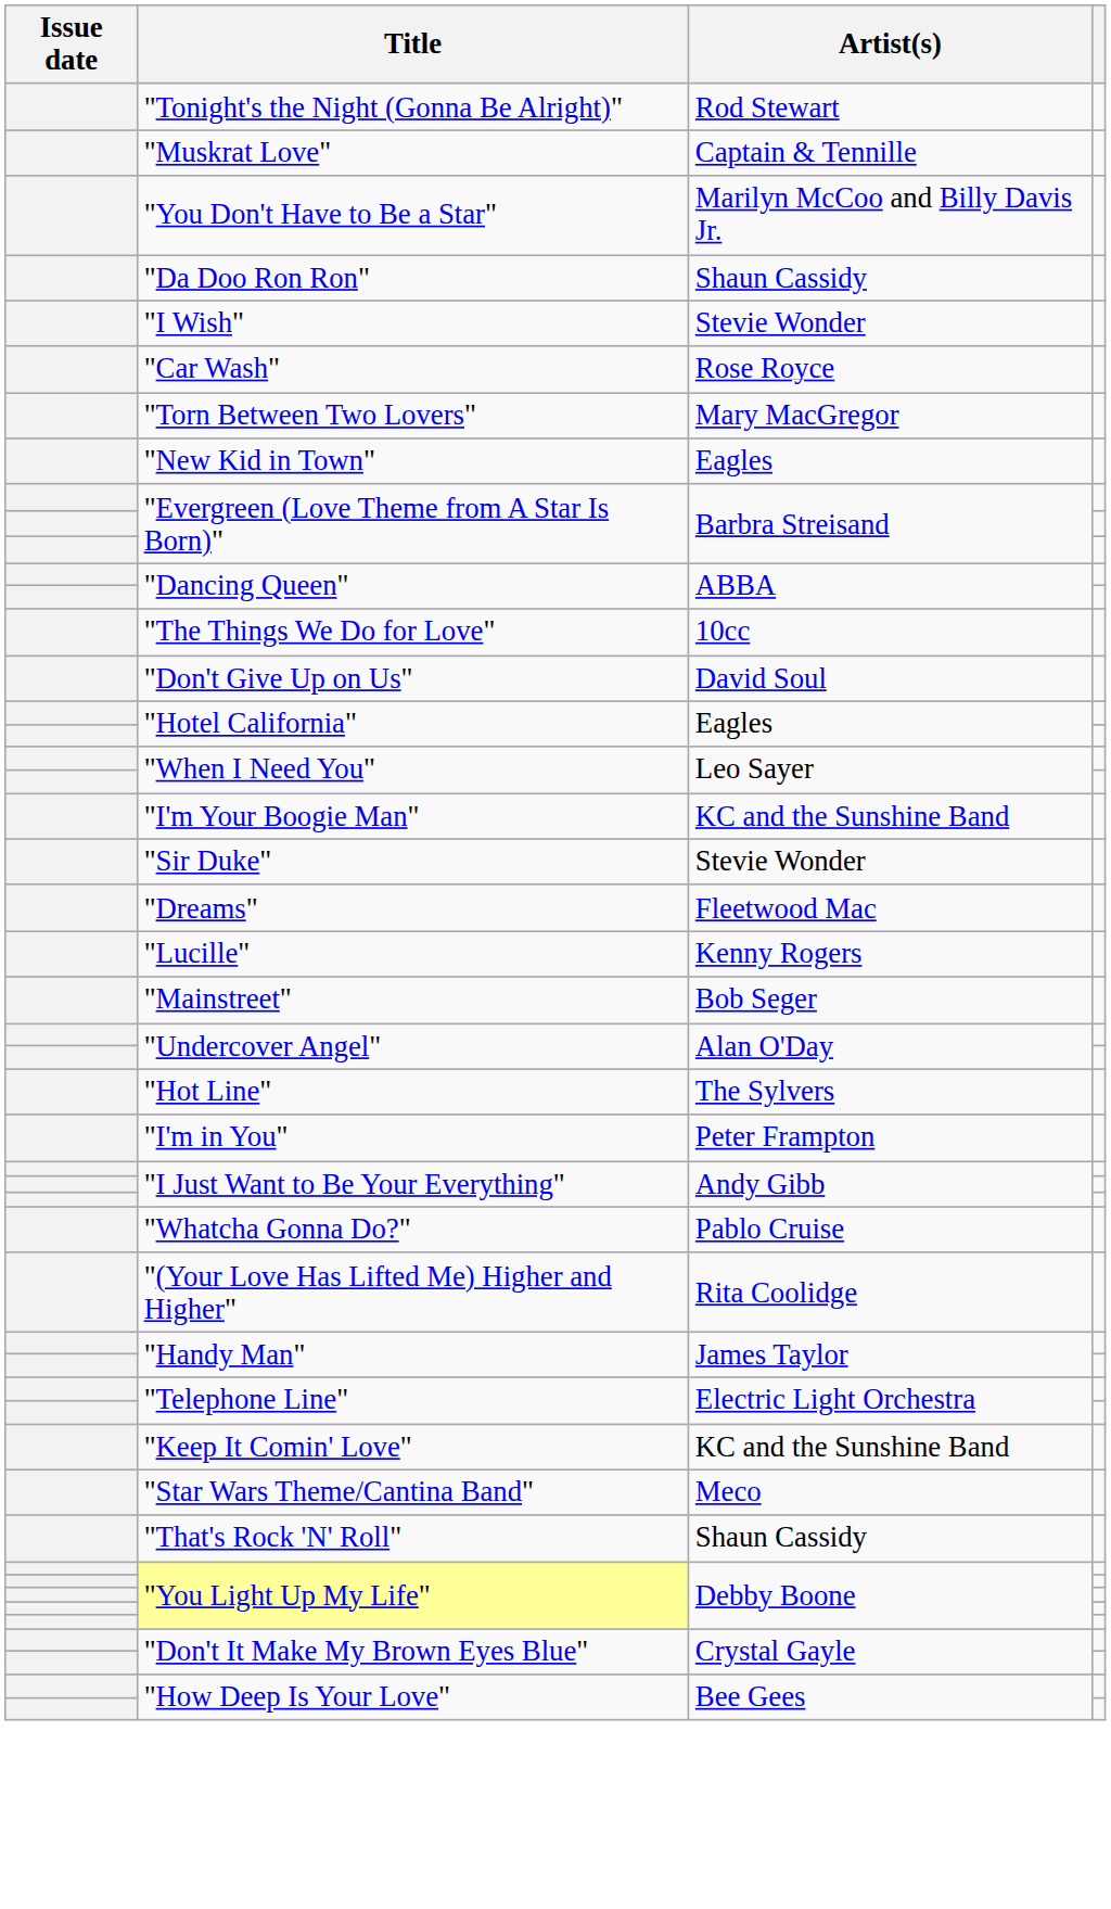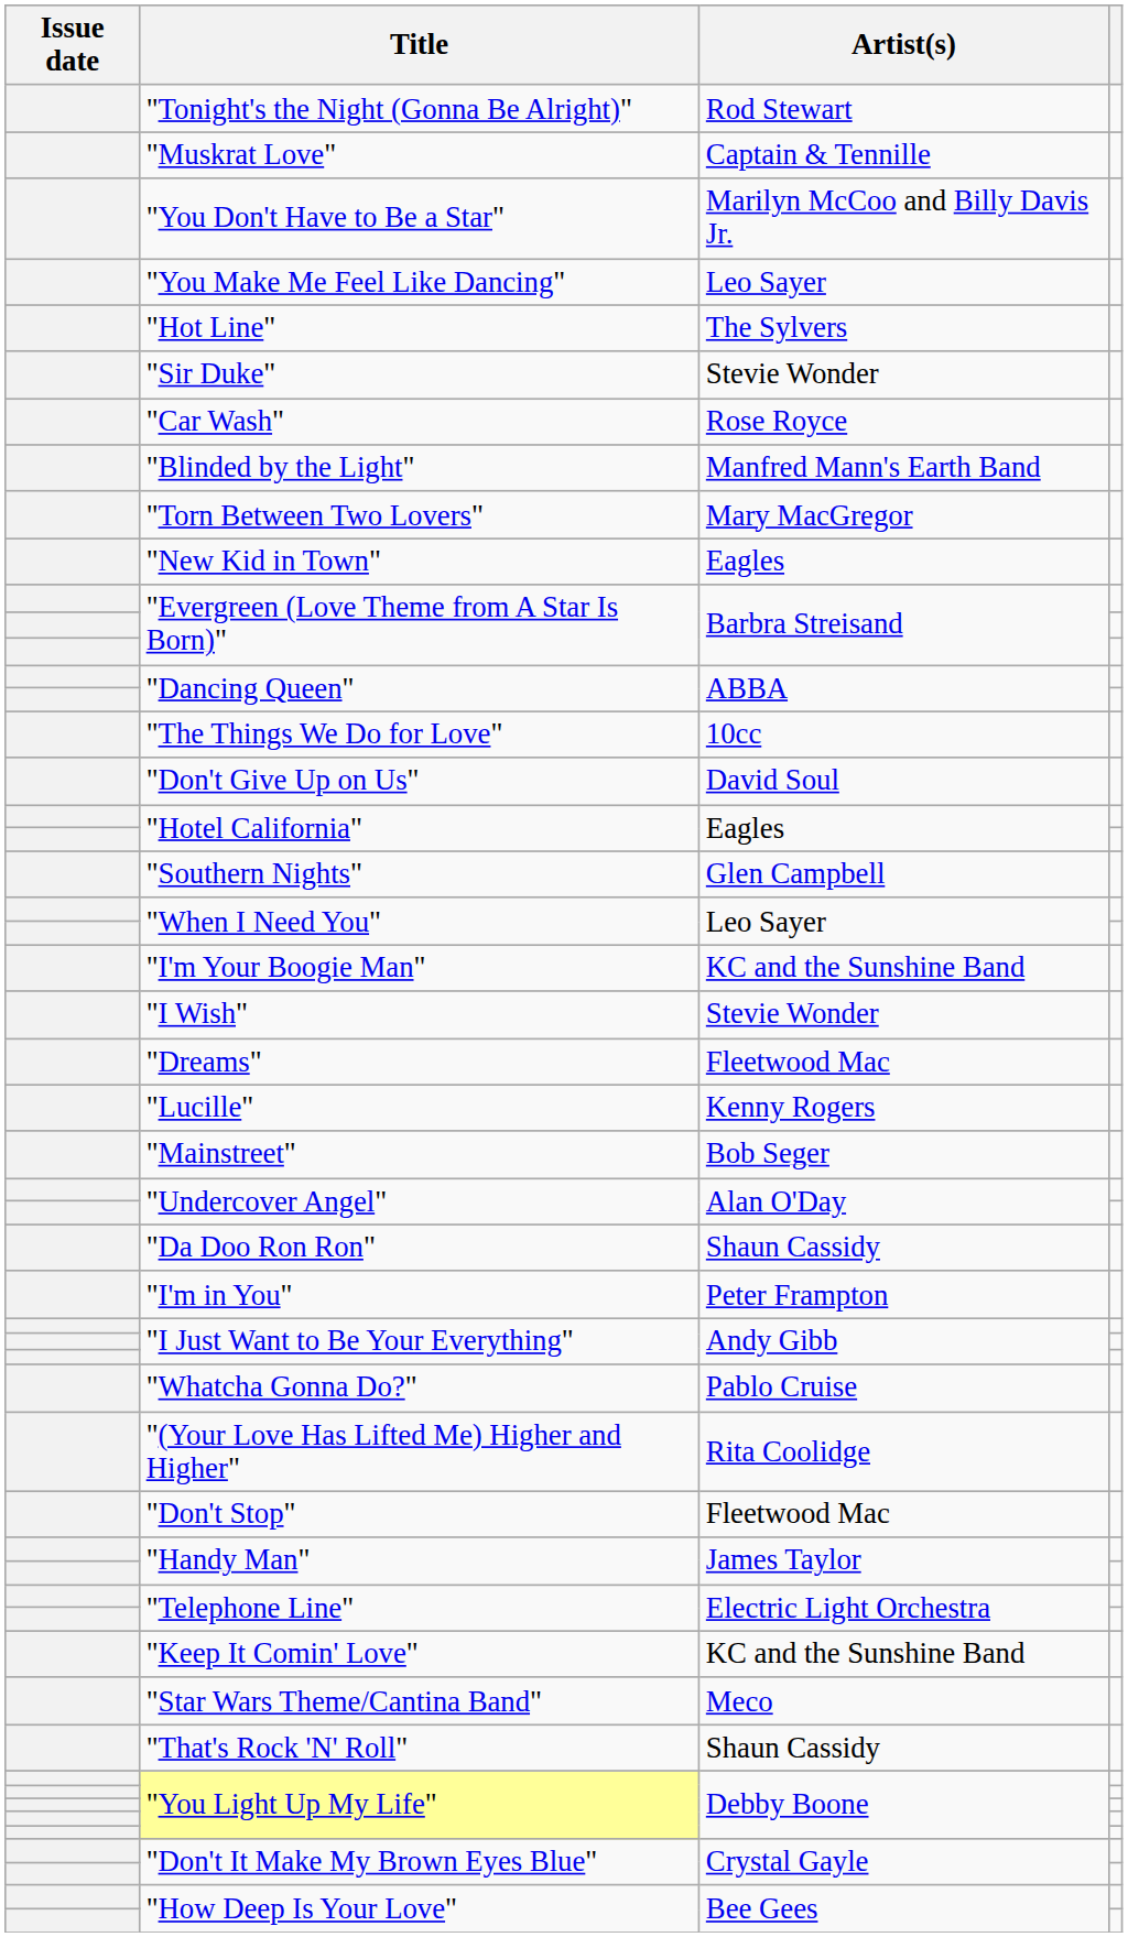 <table class="wikitable sortable plainrowheaders">
 <tr>
 <th scope=col>Issue date</th>
 <th scope=col>Title</th>
 <th scope=col>Artist(s)</th>
 <th scope=col class=unsortable></th>
 </tr>
 <tr>
 <th scope=row> </th>
 <td>"<a href='#'>Tonight's the Night (Gonna Be Alright)</a>"</td>
 <td><a href='#'>Rod Stewart</a></td>
 <td align=center></td>
 </tr>
 <tr>
 <th scope=row></th>
 <td>"<a href='#'>Muskrat Love</a>"</td>
 <td><a href='#'>Captain & Tennille</a></td>
 <td align=center></td>
 </tr>
 <tr>
 <th scope=row></th>
 <td>"<a href='#'>You Don't Have to Be a Star</a>"</td>
 <td><a href='#'>Marilyn McCoo</a> and <a href='#'>Billy Davis Jr.</a></td>
 <td align=center></td>
 </tr>
 <tr>
 <th scope=row></th>
-<td>"<a href='#'>Da Doo Ron Ron</a>"</td>
-<td><a href='#'>Shaun Cassidy</a></td>
+<td>"<a href='#'>You Make Me Feel Like Dancing</a>"</td>
+<td><a href='#'>Leo Sayer</a></td>
 <td align=center></td>
 </tr>
 <tr>
 <th scope=row></th>
-<td>"<a href='#'>I Wish</a>"</td>
-<td><a href='#'>Stevie Wonder</a></td>
+<td>"<a href='#'>Hot Line</a>"</td>
+<td><a href='#'>The Sylvers</a></td>
+<td align=center></td>
+</tr>
+<tr>
+<th scope=row></th>
+<td>"<a href='#'>Sir Duke</a>"</td>
+<td>Stevie Wonder</td>
 <td align=center></td>
 </tr>
 <tr>
 <th scope=row></th>
 <td>"<a href='#'>Car Wash</a>"</td>
 <td><a href='#'>Rose Royce</a></td>
+<td align=center></td>
+</tr>
+<tr>
+<th scope=row></th>
+<td>"<a href='#'>Blinded by the Light</a>"</td>
+<td><a href='#'>Manfred Mann's Earth Band</a></td>
 <td align=center></td>
 </tr>
 <tr>
 <th scope=row></th>
 <td>"<a href='#'>Torn Between Two Lovers</a>"</td>
 <td><a href='#'>Mary MacGregor</a></td>
 <td align=center></td>
 </tr>
 <tr>
 <th scope=row></th>
 <td>"<a href='#'>New Kid in Town</a>"</td>
 <td><a href='#'>Eagles</a></td>
 <td align=center></td>
 </tr>
 <tr>
 <th scope=row></th>
 <td rowspan=3>"<a href='#'>Evergreen (Love Theme from A Star Is Born)</a>"</td>
 <td rowspan=3><a href='#'>Barbra Streisand</a></td>
 <td align=center></td>
 </tr>
 <tr>
 <th scope=row></th>
 <td align=center></td>
 </tr>
 <tr>
 <th scope=row></th>
 <td align=center></td>
 </tr>
 <tr>
 <th scope=row></th>
 <td rowspan=2>"<a href='#'>Dancing Queen</a>"</td>
 <td rowspan=2><a href='#'>ABBA</a></td>
 <td align=center></td>
 </tr>
 <tr>
 <th scope=row></th>
 <td align=center></td>
 </tr>
 <tr>
 <th scope=row></th>
 <td>"<a href='#'>The Things We Do for Love</a>"</td>
 <td><a href='#'>10cc</a></td>
 <td align=center></td>
 </tr>
 <tr>
 <th scope=row></th>
 <td>"<a href='#'>Don't Give Up on Us</a>"</td>
 <td><a href='#'>David Soul</a></td>
 <td align=center></td>
 </tr>
 <tr>
 <th scope=row></th>
 <td rowspan=2>"<a href='#'>Hotel California</a>"</td>
 <td rowspan=2>Eagles</td>
 <td align=center></td>
 </tr>
 <tr>
 <th scope=row></th>
 <td align=center></td>
 </tr>
 <tr>
 <th scope=row></th>
+<td>"<a href='#'>Southern Nights</a>"</td>
+<td><a href='#'>Glen Campbell</a></td>
+<td align=center></td>
+</tr>
+<tr>
+<th scope=row></th>
 <td rowspan=2>"<a href='#'>When I Need You</a>"</td>
 <td rowspan=2>Leo Sayer</td>
 <td align=center></td>
 </tr>
 <tr>
 <th scope=row></th>
 <td align=center></td>
 </tr>
 <tr>
 <th scope=row></th>
 <td>"<a href='#'>I'm Your Boogie Man</a>"</td>
 <td><a href='#'>KC and the Sunshine Band</a></td>
 <td align=center></td>
 </tr>
 <tr>
 <th scope=row></th>
-<td>"<a href='#'>Sir Duke</a>"</td>
-<td>Stevie Wonder</td>
+<td>"<a href='#'>I Wish</a>"</td>
+<td><a href='#'>Stevie Wonder</a></td>
 <td align=center></td>
 </tr>
 <tr>
 <th scope=row></th>
 <td>"<a href='#'>Dreams</a>"</td>
 <td><a href='#'>Fleetwood Mac</a></td>
 <td align=center></td>
 </tr>
 <tr>
 <th scope=row></th>
 <td>"<a href='#'>Lucille</a>"</td>
 <td><a href='#'>Kenny Rogers</a></td>
 <td align=center></td>
 </tr>
 <tr>
 <th scope=row></th>
 <td>"<a href='#'>Mainstreet</a>"</td>
 <td><a href='#'>Bob Seger</a></td>
 <td align=center></td>
 </tr>
 <tr>
 <th scope=row></th>
 <td rowspan=2>"<a href='#'>Undercover Angel</a>"</td>
 <td rowspan=2><a href='#'>Alan O'Day</a></td>
 <td align=center></td>
 </tr>
 <tr>
 <th scope=row></th>
 <td align=center></td>
 </tr>
 <tr>
 <th scope=row></th>
-<td>"<a href='#'>Hot Line</a>"</td>
-<td><a href='#'>The Sylvers</a></td>
+<td>"<a href='#'>Da Doo Ron Ron</a>"</td>
+<td><a href='#'>Shaun Cassidy</a></td>
 <td align=center></td>
 </tr>
 <tr>
 <th scope=row></th>
 <td>"<a href='#'>I'm in You</a>"</td>
 <td><a href='#'>Peter Frampton</a></td>
 <td align=center></td>
 </tr>
 <tr>
 <th scope=row></th>
 <td rowspan=3>"<a href='#'>I Just Want to Be Your Everything</a>"</td>
 <td rowspan=3><a href='#'>Andy Gibb</a></td>
 <td align=center></td>
 </tr>
 <tr>
 <th scope=row></th>
 <td align=center></td>
 </tr>
 <tr>
 <th scope=row></th>
 <td align=center></td>
 </tr>
 <tr>
 <th scope=row></th>
 <td>"<a href='#'>Whatcha Gonna Do?</a>"</td>
 <td><a href='#'>Pablo Cruise</a></td>
 <td align=center></td>
 </tr>
 <tr>
 <th scope=row></th>
 <td>"<a href='#'>(Your Love Has Lifted Me) Higher and Higher</a>"</td>
 <td><a href='#'>Rita Coolidge</a></td>
+<td align=center></td>
+</tr>
+<tr>
+<th scope=row></th>
+<td>"<a href='#'>Don't Stop</a>"</td>
+<td>Fleetwood Mac</td>
 <td align=center></td>
 </tr>
 <tr>
 <th scope=row></th>
 <td rowspan=2>"<a href='#'>Handy Man</a>"</td>
 <td rowspan=2><a href='#'>James Taylor</a></td>
 <td align=center></td>
 </tr>
 <tr>
 <th scope=row></th>
 <td align=center></td>
 </tr>
 <tr>
 <th scope=row></th>
 <td rowspan=2>"<a href='#'>Telephone Line</a>"</td>
 <td rowspan=2><a href='#'>Electric Light Orchestra</a></td>
 <td align=center></td>
 </tr>
 <tr>
 <th scope=row></th>
 <td align=center></td>
 </tr>
 <tr>
 <th scope=row></th>
 <td>"<a href='#'>Keep It Comin' Love</a>"</td>
 <td>KC and the Sunshine Band</td>
 <td align=center></td>
 </tr>
 <tr>
 <th scope=row></th>
 <td>"<a href='#'>Star Wars Theme/Cantina Band</a>"</td>
 <td><a href='#'>Meco</a></td>
 <td align=center></td>
 </tr>
 <tr>
 <th scope=row></th>
 <td>"<a href='#'>That's Rock 'N' Roll</a>"</td>
 <td>Shaun Cassidy</td>
 <td align=center></td>
 </tr>
 <tr>
 <th scope=row></th>
 <td bgcolor="#FFFF99" rowspan=5>"<a href='#'>You Light Up My Life</a>"</td>
 <td rowspan=5><a href='#'>Debby Boone</a></td>
 <td align=center></td>
 </tr>
 <tr>
 <th scope=row></th>
 <td align=center></td>
 </tr>
 <tr>
 <th scope=row></th>
 <td align=center></td>
 </tr>
 <tr>
 <th scope=row></th>
 <td align=center></td>
 </tr>
 <tr>
 <th scope=row></th>
 <td align=center></td>
 </tr>
 <tr>
 <th scope=row></th>
 <td rowspan=2>"<a href='#'>Don't It Make My Brown Eyes Blue</a>"</td>
 <td rowspan=2><a href='#'>Crystal Gayle</a></td>
 <td align=center></td>
 </tr>
 <tr>
 <th scope=row></th>
 <td align=center></td>
 </tr>
 <tr>
 <th scope=row></th>
 <td rowspan=2>"<a href='#'>How Deep Is Your Love</a>"</td>
 <td rowspan=2><a href='#'>Bee Gees</a></td>
 <td align=center></td>
 </tr>
 <tr>
 <th scope=row></th>
 <td align=center></td>
 </tr>
 </table>
